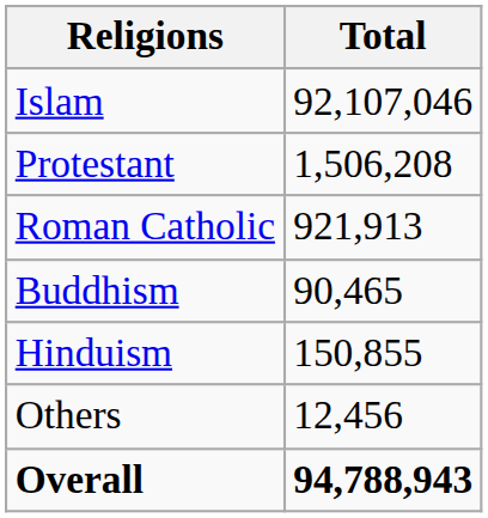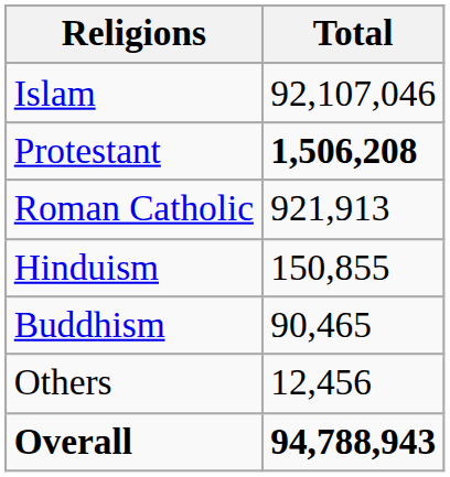 <table class="wikitable">
 <tr>
 <th>Religions</th>
 <th>Total</th>
 </tr>
 <tr>
 <td><a href='#'>Islam</a></td>
 <td>92,107,046</td>
 </tr>
 <tr>
 <td><a href='#'>Protestant</a></td>
-<td>1,506,208</td>
+<td><strong>1,506,208</strong></td>
 </tr>
 <tr>
 <td><a href='#'>Roman Catholic</a></td>
 <td>921,913</td>
 </tr>
 <tr>
+<td><a href='#'>Hinduism</a></td>
+<td>150,855</td>
+</tr>
+<tr>
 <td><a href='#'>Buddhism</a></td>
 <td>90,465</td>
-</tr>
-<tr>
-<td><a href='#'>Hinduism</a></td>
-<td>150,855</td>
 </tr>
 <tr>
 <td>Others</td>
 <td>12,456</td>
 </tr>
 <tr>
 <td><strong>Overall</strong></td>
 <td><strong>94,788,943</strong></td>
 </tr>
 </table>
